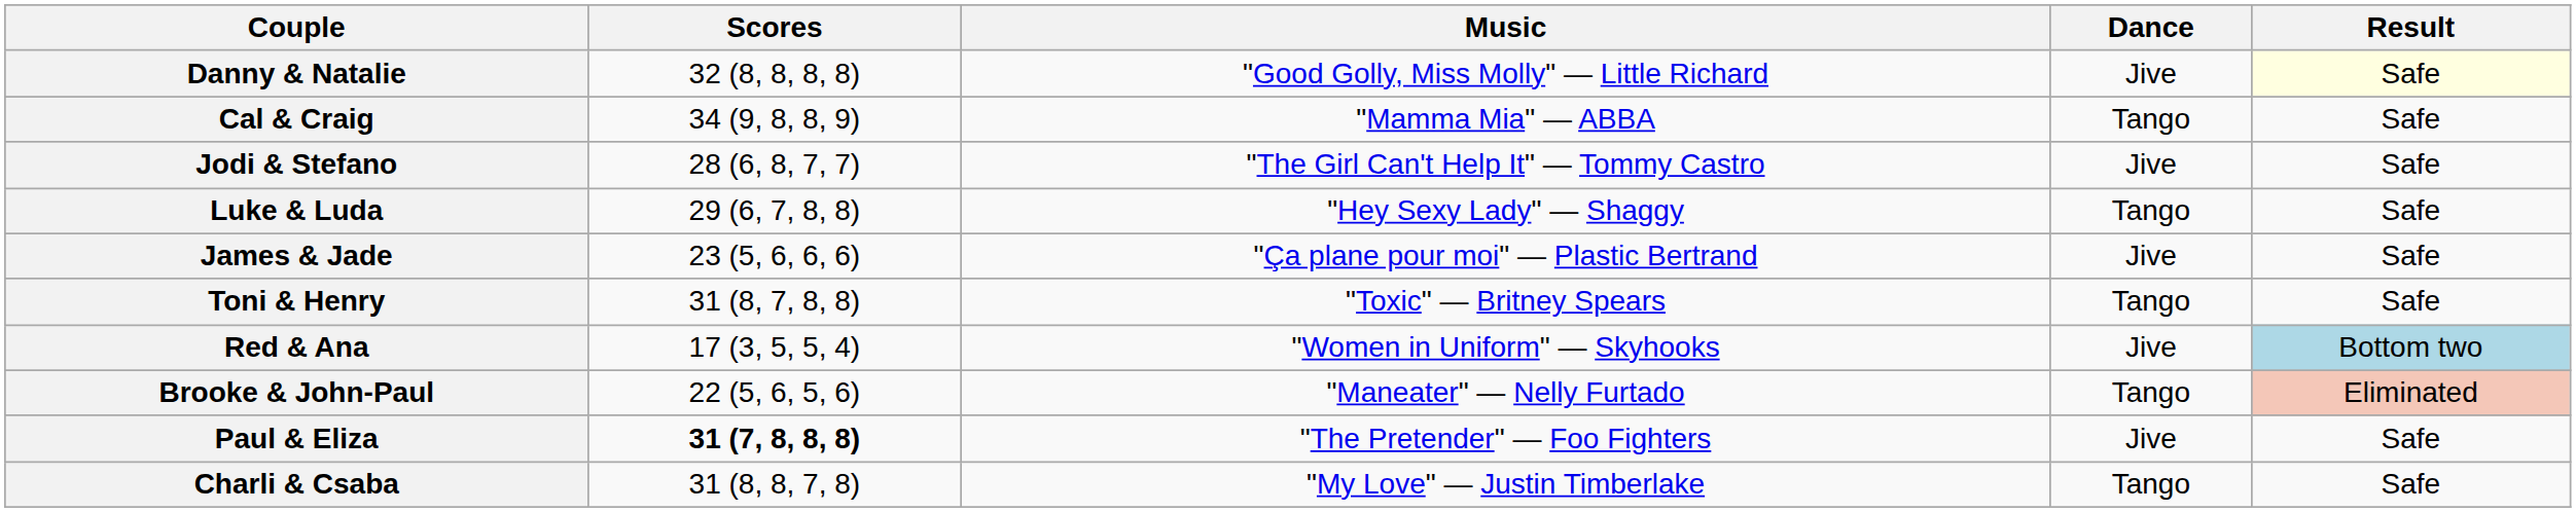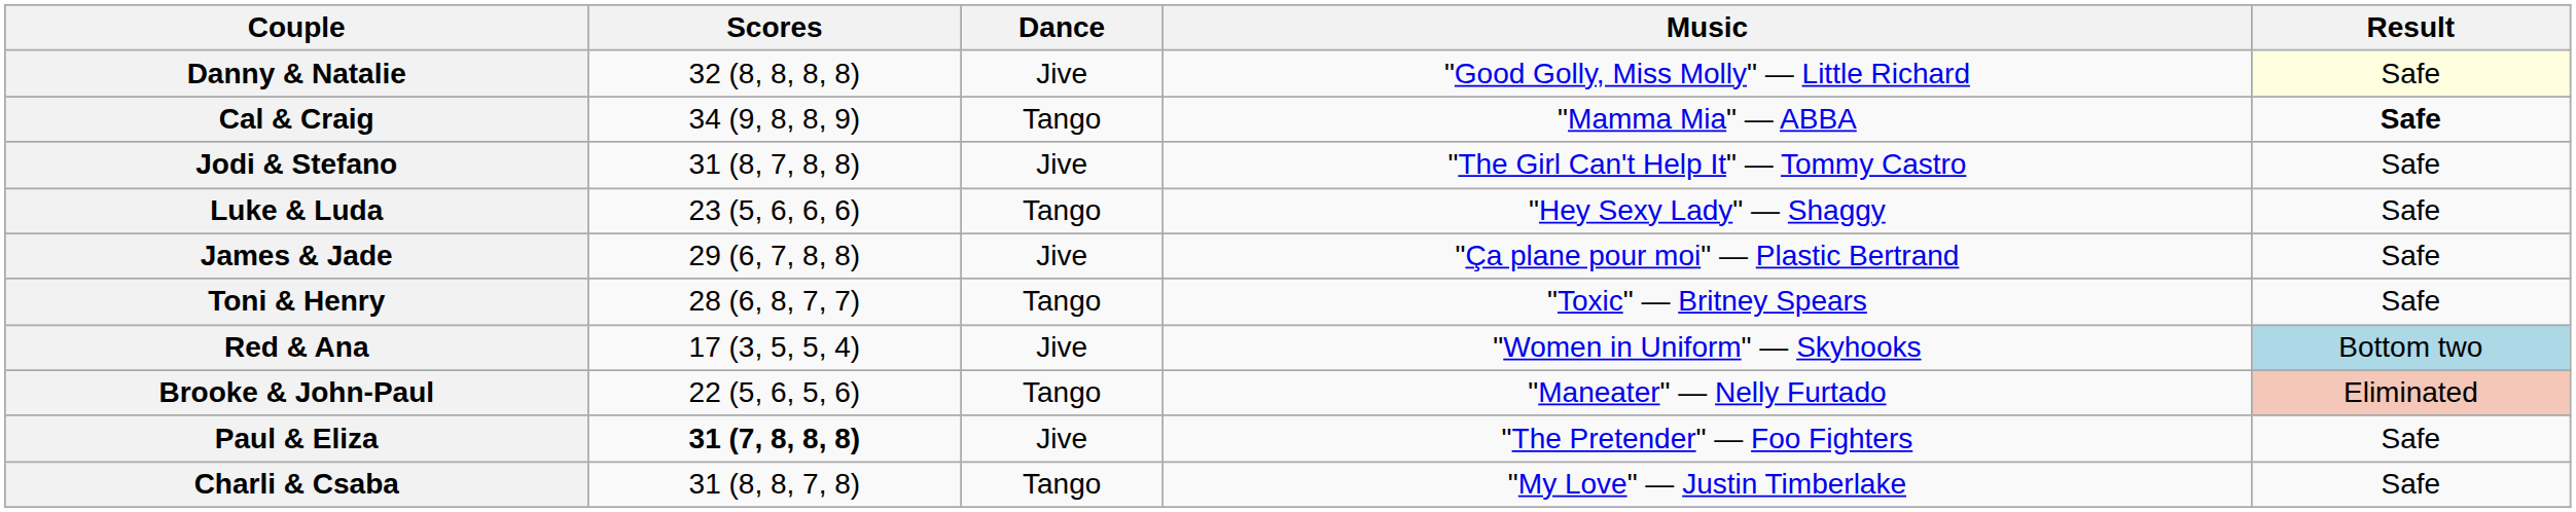 <table class="wikitable sortable" style="text-align:center; width: 90%">
 <tr>
 <th scope="col">Couple</th>
 <th scope="col">Scores</th>
+<th scope="col">Dance</th>
 <th scope="col" class="unsortable">Music</th>
-<th scope="col">Dance</th>
 <th scope="col" class="unsortable">Result</th>
 </tr>
 <tr>
 <th scope="row">Danny & Natalie</th>
 <td>32 (8, 8, 8, 8)</td>
+<td>Jive</td>
 <td>"<a href='#'>Good Golly, Miss Molly</a>" — <a href='#'>Little Richard</a></td>
-<td>Jive</td>
 <td style="background: lightyellow;">Safe</td>
 </tr>
 <tr>
 <th scope="row">Cal & Craig</th>
 <td>34 (9, 8, 8, 9)</td>
+<td>Tango</td>
 <td>"<a href='#'>Mamma Mia</a>" — <a href='#'>ABBA</a></td>
-<td>Tango</td>
-<td>Safe</td>
+<td><strong>Safe</strong></td>
 </tr>
 <tr>
 <th scope="row">Jodi & Stefano</th>
-<td>28 (6, 8, 7, 7)</td>
+<td>31 (8, 7, 8, 8)</td>
+<td>Jive</td>
 <td>"<a href='#'>The Girl Can't Help It</a>" — <a href='#'>Tommy Castro</a></td>
-<td>Jive</td>
 <td>Safe</td>
 </tr>
 <tr>
 <th scope="row">Luke & Luda</th>
-<td>29 (6, 7, 8, 8)</td>
+<td>23 (5, 6, 6, 6)</td>
+<td>Tango</td>
 <td>"<a href='#'>Hey Sexy Lady</a>" — <a href='#'>Shaggy</a></td>
-<td>Tango</td>
 <td>Safe</td>
 </tr>
 <tr>
 <th scope="row">James & Jade</th>
-<td>23 (5, 6, 6, 6)</td>
+<td>29 (6, 7, 8, 8)</td>
+<td>Jive</td>
 <td>"<a href='#'>Ça plane pour moi</a>" — <a href='#'>Plastic Bertrand</a></td>
-<td>Jive</td>
 <td>Safe</td>
 </tr>
 <tr>
 <th scope="row">Toni & Henry</th>
-<td>31 (8, 7, 8, 8)</td>
+<td>28 (6, 8, 7, 7)</td>
+<td>Tango</td>
 <td>"<a href='#'>Toxic</a>" — <a href='#'>Britney Spears</a></td>
-<td>Tango</td>
 <td>Safe</td>
 </tr>
 <tr>
 <th scope="row">Red & Ana</th>
 <td>17 (3, 5, 5, 4)</td>
+<td>Jive</td>
 <td>"<a href='#'>Women in Uniform</a>" — <a href='#'>Skyhooks</a></td>
-<td>Jive</td>
 <td bgcolor="lightblue">Bottom two</td>
 </tr>
 <tr>
 <th scope="row">Brooke & John-Paul</th>
 <td>22 (5, 6, 5, 6)</td>
+<td>Tango</td>
 <td>"<a href='#'>Maneater</a>" — <a href='#'>Nelly Furtado</a></td>
-<td>Tango</td>
 <td bgcolor="f4c7b8">Eliminated</td>
 </tr>
 <tr>
 <th scope="row">Paul & Eliza</th>
 <td><strong>31 (7, 8, 8, 8)</strong></td>
+<td>Jive</td>
 <td>"<a href='#'>The Pretender</a>" — <a href='#'>Foo Fighters</a></td>
-<td>Jive</td>
 <td>Safe</td>
 </tr>
 <tr>
 <th scope="row">Charli & Csaba</th>
 <td>31 (8, 8, 7, 8)</td>
+<td>Tango</td>
 <td>"<a href='#'>My Love</a>" — <a href='#'>Justin Timberlake</a></td>
-<td>Tango</td>
 <td>Safe</td>
 </tr>
 </table>
